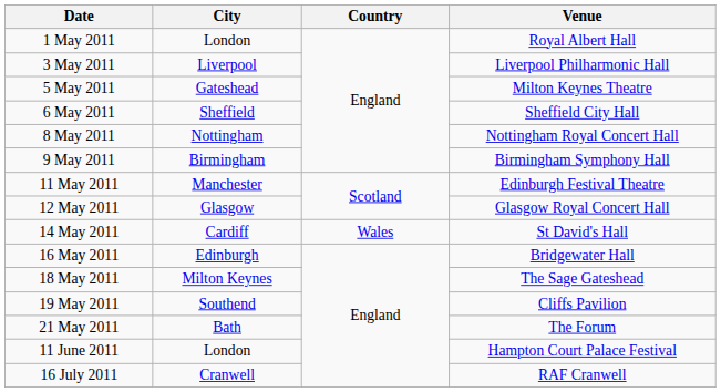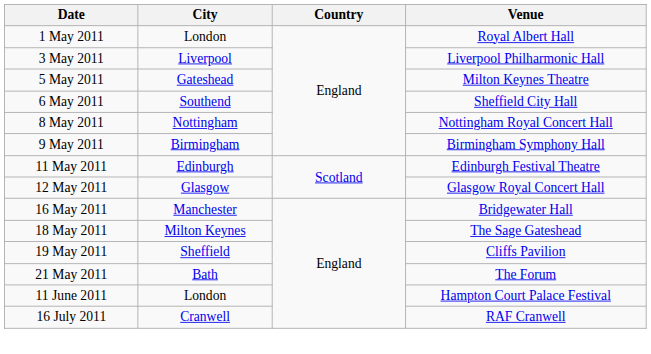 <table class="wikitable" style="text-align:center;">
 <tr>
 <th width="150">Date</th>
 <th width="150">City</th>
 <th width="150">Country</th>
 <th width="275">Venue</th>
 </tr>
 <tr>
 <td>1 May 2011</td>
 <td>London</td>
 <td rowspan="6">England</td>
 <td><a href='#'>Royal Albert Hall</a> </td>
 </tr>
 <tr>
 <td>3 May 2011</td>
 <td><a href='#'>Liverpool</a></td>
 <td><a href='#'>Liverpool Philharmonic Hall</a></td>
 </tr>
 <tr>
 <td>5 May 2011</td>
 <td><a href='#'>Gateshead</a></td>
 <td><a href='#'>Milton Keynes Theatre</a></td>
 </tr>
 <tr>
 <td>6 May 2011</td>
-<td><a href='#'>Sheffield</a></td>
+<td><a href='#'>Southend</a></td>
 <td><a href='#'>Sheffield City Hall</a></td>
 </tr>
 <tr>
 <td>8 May 2011</td>
 <td><a href='#'>Nottingham</a></td>
 <td><a href='#'>Nottingham Royal Concert Hall</a></td>
 </tr>
 <tr>
 <td>9 May 2011</td>
 <td><a href='#'>Birmingham</a></td>
 <td><a href='#'>Birmingham Symphony Hall</a></td>
 </tr>
 <tr>
 <td>11 May 2011</td>
-<td><a href='#'>Manchester</a></td>
+<td><a href='#'>Edinburgh</a></td>
 <td rowspan="2"><a href='#'>Scotland</a></td>
 <td><a href='#'>Edinburgh Festival Theatre</a></td>
 </tr>
 <tr>
 <td>12 May 2011</td>
 <td><a href='#'>Glasgow</a></td>
 <td><a href='#'>Glasgow Royal Concert Hall</a></td>
 </tr>
 <tr>
-<td>14 May 2011</td>
-<td><a href='#'>Cardiff</a></td>
-<td><a href='#'>Wales</a></td>
-<td><a href='#'>St David's Hall</a></td>
-</tr>
-<tr>
 <td>16 May 2011</td>
-<td><a href='#'>Edinburgh</a></td>
+<td><a href='#'>Manchester</a></td>
 <td rowspan="6">England</td>
 <td><a href='#'>Bridgewater Hall</a></td>
 </tr>
 <tr>
 <td>18 May 2011</td>
 <td><a href='#'>Milton Keynes</a></td>
 <td><a href='#'>The Sage Gateshead</a></td>
 </tr>
 <tr>
 <td>19 May 2011</td>
-<td><a href='#'>Southend</a></td>
+<td><a href='#'>Sheffield</a></td>
 <td><a href='#'>Cliffs Pavilion</a></td>
 </tr>
 <tr>
 <td>21 May 2011</td>
 <td><a href='#'>Bath</a></td>
 <td><a href='#'>The Forum</a></td>
 </tr>
 <tr>
 <td>11 June 2011</td>
 <td>London</td>
 <td><a href='#'>Hampton Court Palace Festival</a></td>
 </tr>
 <tr>
 <td>16 July 2011</td>
 <td><a href='#'>Cranwell</a></td>
 <td><a href='#'>RAF Cranwell</a></td>
 </tr>
 </table>
